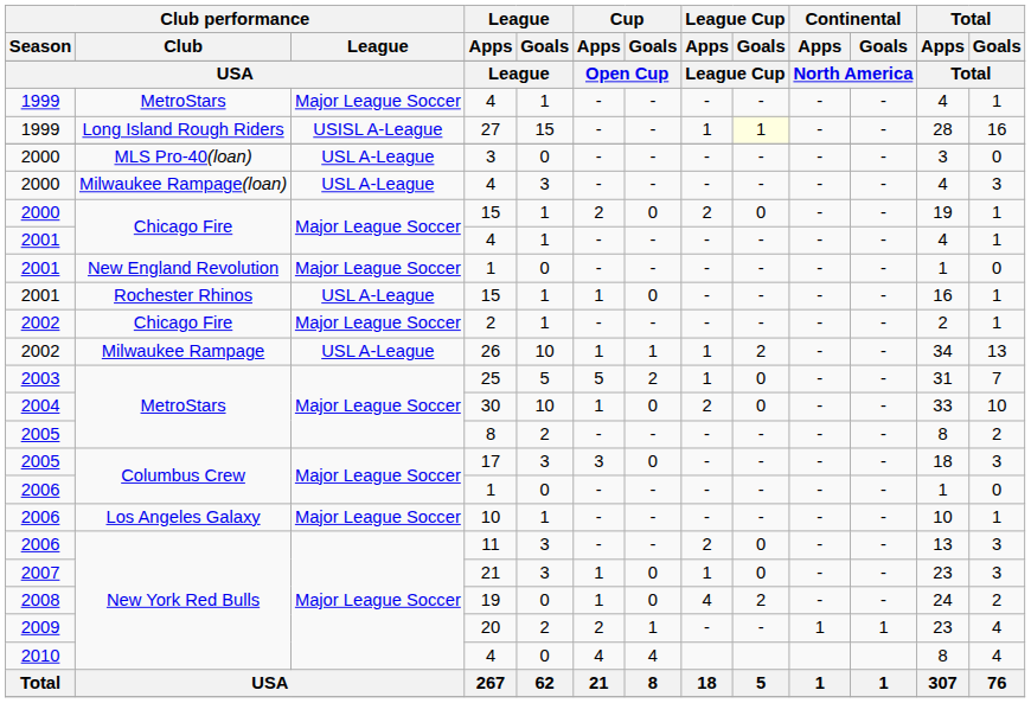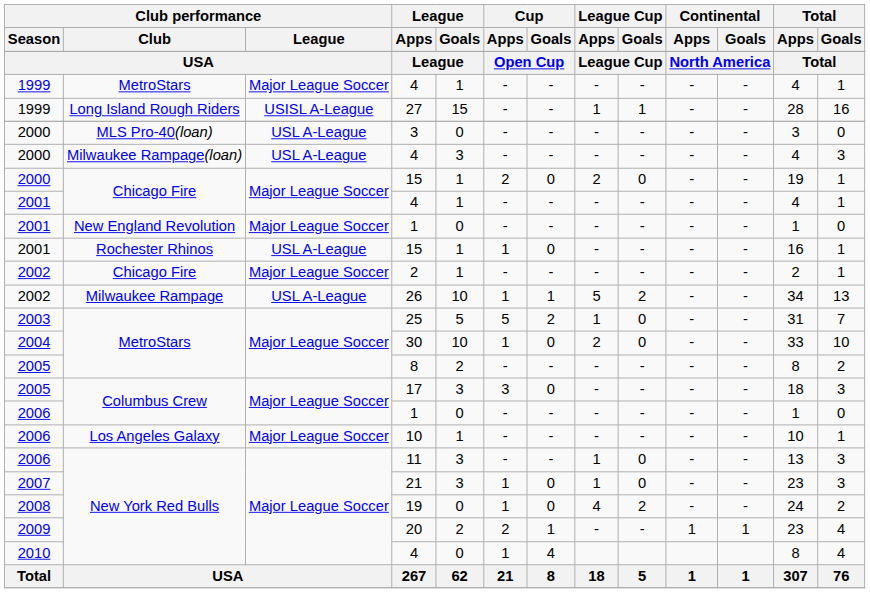 <table class="wikitable" style="text-align:center">
 <tr>
 <th colspan=3>Club performance</th>
 <th colspan=2>League</th>
 <th colspan=2>Cup</th>
 <th colspan=2>League Cup</th>
 <th colspan=2>Continental</th>
 <th colspan=2>Total</th>
 </tr>
 <tr>
 <th>Season</th>
 <th>Club</th>
 <th>League</th>
 <th>Apps</th>
 <th>Goals</th>
 <th>Apps</th>
 <th>Goals</th>
 <th>Apps</th>
 <th>Goals</th>
 <th>Apps</th>
 <th>Goals</th>
 <th>Apps</th>
 <th>Goals</th>
 </tr>
 <tr>
 </tr>
 <tr>
 <th colspan=3>USA</th>
 <th colspan=2>League</th>
 <th colspan=2><a href='#'>Open Cup</a></th>
 <th colspan=2>League Cup</th>
 <th colspan=2><a href='#'>North America</a></th>
 <th colspan=2>Total</th>
 </tr>
 <tr>
 <td><a href='#'>1999</a></td>
 <td><a href='#'>MetroStars</a></td>
 <td><a href='#'>Major League Soccer</a></td>
 <td>4</td>
 <td>1</td>
 <td>-</td>
 <td>-</td>
 <td>-</td>
 <td>-</td>
 <td>-</td>
 <td>-</td>
 <td>4</td>
 <td>1</td>
 </tr>
 <tr>
 <td>1999</td>
 <td><a href='#'>Long Island Rough Riders</a></td>
 <td><a href='#'>USISL A-League</a></td>
 <td>27</td>
 <td>15</td>
 <td>-</td>
 <td>-</td>
 <td>1</td>
-<td style="background: lightyellow;">1</td>
+<td>1</td>
 <td>-</td>
 <td>-</td>
 <td>28</td>
 <td>16</td>
 </tr>
 <tr>
 </tr>
 <tr>
 <td>2000</td>
 <td><a href='#'>MLS Pro-40</a><em>(loan)</em></td>
 <td><a href='#'>USL A-League</a></td>
 <td>3</td>
 <td>0</td>
 <td>-</td>
 <td>-</td>
 <td>-</td>
 <td>-</td>
 <td>-</td>
 <td>-</td>
 <td>3</td>
 <td>0</td>
 </tr>
 <tr>
 <td>2000</td>
 <td><a href='#'>Milwaukee Rampage</a><em>(loan)</em></td>
 <td><a href='#'>USL A-League</a></td>
 <td>4</td>
 <td>3</td>
 <td>-</td>
 <td>-</td>
 <td>-</td>
 <td>-</td>
 <td>-</td>
 <td>-</td>
 <td>4</td>
 <td>3</td>
 </tr>
 <tr>
 <td><a href='#'>2000</a></td>
 <td rowspan="2"><a href='#'>Chicago Fire</a></td>
 <td rowspan="2"><a href='#'>Major League Soccer</a></td>
 <td>15</td>
 <td>1</td>
 <td>2</td>
 <td>0</td>
 <td>2</td>
 <td>0</td>
 <td>-</td>
 <td>-</td>
 <td>19</td>
 <td>1</td>
 </tr>
 <tr>
 <td><a href='#'>2001</a></td>
 <td>4</td>
 <td>1</td>
 <td>-</td>
 <td>-</td>
 <td>-</td>
 <td>-</td>
 <td>-</td>
 <td>-</td>
 <td>4</td>
 <td>1</td>
 </tr>
 <tr>
 <td><a href='#'>2001</a></td>
 <td><a href='#'>New England Revolution</a></td>
 <td><a href='#'>Major League Soccer</a></td>
 <td>1</td>
 <td>0</td>
 <td>-</td>
 <td>-</td>
 <td>-</td>
 <td>-</td>
 <td>-</td>
 <td>-</td>
 <td>1</td>
 <td>0</td>
 </tr>
 <tr>
 <td>2001</td>
 <td><a href='#'>Rochester Rhinos</a></td>
 <td><a href='#'>USL A-League</a></td>
 <td>15</td>
 <td>1</td>
 <td>1</td>
 <td>0</td>
 <td>-</td>
 <td>-</td>
 <td>-</td>
 <td>-</td>
 <td>16</td>
 <td>1</td>
 </tr>
 <tr>
 <td><a href='#'>2002</a></td>
 <td><a href='#'>Chicago Fire</a></td>
 <td><a href='#'>Major League Soccer</a></td>
 <td>2</td>
 <td>1</td>
 <td>-</td>
 <td>-</td>
 <td>-</td>
 <td>-</td>
 <td>-</td>
 <td>-</td>
 <td>2</td>
 <td>1</td>
 </tr>
 <tr>
 <td>2002</td>
 <td><a href='#'>Milwaukee Rampage</a></td>
 <td><a href='#'>USL A-League</a></td>
 <td>26</td>
 <td>10</td>
 <td>1</td>
 <td>1</td>
-<td>1</td>
+<td>5</td>
 <td>2</td>
 <td>-</td>
 <td>-</td>
 <td>34</td>
 <td>13</td>
 </tr>
 <tr>
 <td><a href='#'>2003</a></td>
 <td rowspan="3"><a href='#'>MetroStars</a></td>
 <td rowspan="3"><a href='#'>Major League Soccer</a></td>
 <td>25</td>
 <td>5</td>
 <td>5</td>
 <td>2</td>
 <td>1</td>
 <td>0</td>
 <td>-</td>
 <td>-</td>
 <td>31</td>
 <td>7</td>
 </tr>
 <tr>
 <td><a href='#'>2004</a></td>
 <td>30</td>
 <td>10</td>
 <td>1</td>
 <td>0</td>
 <td>2</td>
 <td>0</td>
 <td>-</td>
 <td>-</td>
 <td>33</td>
 <td>10</td>
 </tr>
 <tr>
 <td><a href='#'>2005</a></td>
 <td>8</td>
 <td>2</td>
 <td>-</td>
 <td>-</td>
 <td>-</td>
 <td>-</td>
 <td>-</td>
 <td>-</td>
 <td>8</td>
 <td>2</td>
 </tr>
 <tr>
 <td><a href='#'>2005</a></td>
 <td rowspan="2"><a href='#'>Columbus Crew</a></td>
 <td rowspan="2"><a href='#'>Major League Soccer</a></td>
 <td>17</td>
 <td>3</td>
 <td>3</td>
 <td>0</td>
 <td>-</td>
 <td>-</td>
 <td>-</td>
 <td>-</td>
 <td>18</td>
 <td>3</td>
 </tr>
 <tr>
 <td><a href='#'>2006</a></td>
 <td>1</td>
 <td>0</td>
 <td>-</td>
 <td>-</td>
 <td>-</td>
 <td>-</td>
 <td>-</td>
 <td>-</td>
 <td>1</td>
 <td>0</td>
 </tr>
 <tr>
 <td><a href='#'>2006</a></td>
 <td><a href='#'>Los Angeles Galaxy</a></td>
 <td><a href='#'>Major League Soccer</a></td>
 <td>10</td>
 <td>1</td>
 <td>-</td>
 <td>-</td>
 <td>-</td>
 <td>-</td>
 <td>-</td>
 <td>-</td>
 <td>10</td>
 <td>1</td>
 </tr>
 <tr>
 <td><a href='#'>2006</a></td>
 <td rowspan="5"><a href='#'>New York Red Bulls</a></td>
 <td rowspan="5"><a href='#'>Major League Soccer</a></td>
 <td>11</td>
 <td>3</td>
 <td>-</td>
 <td>-</td>
-<td>2</td>
+<td>1</td>
 <td>0</td>
 <td>-</td>
 <td>-</td>
 <td>13</td>
 <td>3</td>
 </tr>
 <tr>
 <td><a href='#'>2007</a></td>
 <td>21</td>
 <td>3</td>
 <td>1</td>
 <td>0</td>
 <td>1</td>
 <td>0</td>
 <td>-</td>
 <td>-</td>
 <td>23</td>
 <td>3</td>
 </tr>
 <tr>
 <td><a href='#'>2008</a></td>
 <td>19</td>
 <td>0</td>
 <td>1</td>
 <td>0</td>
 <td>4</td>
 <td>2</td>
 <td>-</td>
 <td>-</td>
 <td>24</td>
 <td>2</td>
 </tr>
 <tr>
 <td><a href='#'>2009</a></td>
 <td>20</td>
 <td>2</td>
 <td>2</td>
 <td>1</td>
 <td>-</td>
 <td>-</td>
 <td>1</td>
 <td>1</td>
 <td>23</td>
 <td>4</td>
 </tr>
 <tr>
 <td><a href='#'>2010</a></td>
 <td>4</td>
 <td>0</td>
-<td>4</td>
+<td>1</td>
 <td>4</td>
 <td></td>
 <td></td>
 <td></td>
 <td></td>
 <td>8</td>
 <td>4</td>
 </tr>
 <tr>
 <th rowspan=1>Total</th>
 <th colspan=2>USA</th>
 <th>267</th>
 <th>62</th>
 <th>21</th>
 <th>8</th>
 <th>18</th>
 <th>5</th>
 <th>1</th>
 <th>1</th>
 <th>307</th>
 <th>76</th>
 </tr>
 <tr>
 </tr>
 </table>
